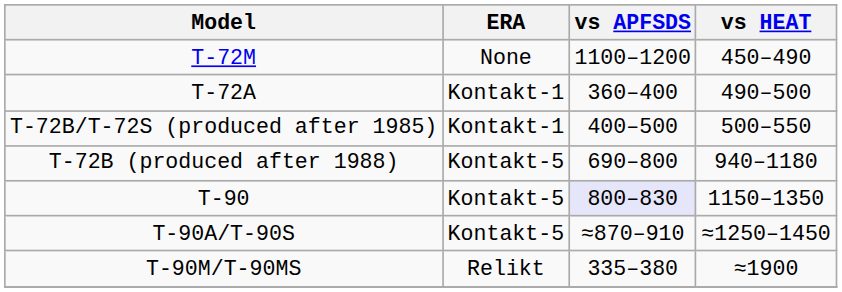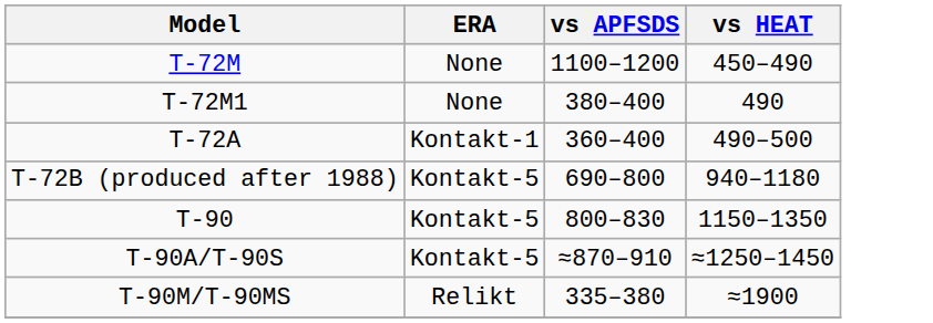 <table class="wikitable sortable" style="text-align: center">
 <tr>
 <th>Model</th>
 <th>ERA</th>
 <th>vs <a href='#'>APFSDS</a></th>
 <th>vs <a href='#'>HEAT</a></th>
 </tr>
 <tr>
 <td><a href='#'>T-72M</a></td>
 <td>None</td>
 <td>1100–1200</td>
 <td>450–490</td>
 </tr>
 <tr>
+<td>T-72M1</td>
+<td>None</td>
+<td>380–400</td>
+<td>490</td>
+</tr>
+<tr>
 <td>T-72A</td>
 <td>Kontakt-1</td>
 <td>360–400</td>
 <td>490–500</td>
-</tr>
-<tr>
-<td>T-72B/T-72S (produced after 1985)</td>
-<td>Kontakt-1</td>
-<td>400–500</td>
-<td>500–550</td>
 </tr>
 <tr>
 <td>T-72B (produced after 1988)</td>
 <td>Kontakt-5</td>
 <td>690–800</td>
 <td>940–1180</td>
 </tr>
 <tr>
 <td>T-90</td>
 <td>Kontakt-5</td>
-<td style="background: lavender;">800–830</td>
+<td>800–830</td>
 <td>1150–1350</td>
 </tr>
 <tr>
 <td>T-90A/T-90S</td>
 <td>Kontakt-5</td>
 <td>≈870–910</td>
 <td>≈1250–1450</td>
 </tr>
 <tr>
 <td>T-90M/T-90MS</td>
 <td>Relikt</td>
 <td>335–380</td>
 <td>≈1900</td>
 </tr>
 <tr>
 </tr>
 </table>
